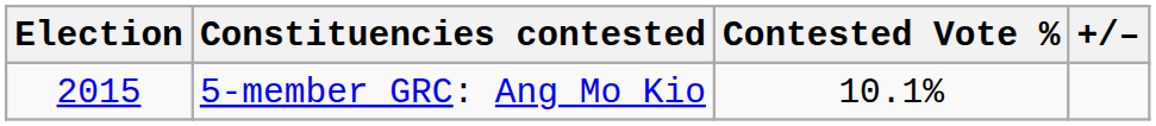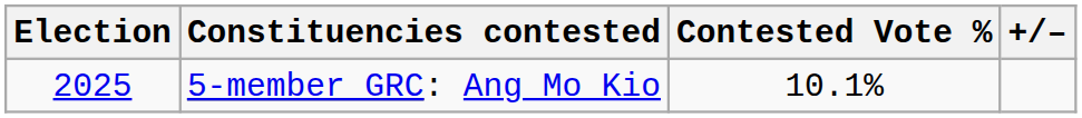 <table class="wikitable" style="text-align: center">
 <tr>
 <th>Election</th>
 <th>Constituencies contested</th>
 <th>Contested Vote %</th>
 <th>+/–</th>
 </tr>
 <tr>
-<td><a href='#'>2015</a></td>
+<td><a href='#'>2025</a></td>
 <td><u><a href='#'>5-member GRC</a></u>: <a href='#'>Ang Mo Kio</a></td>
 <td>10.1%</td>
 <td></td>
 </tr>
 </table>
